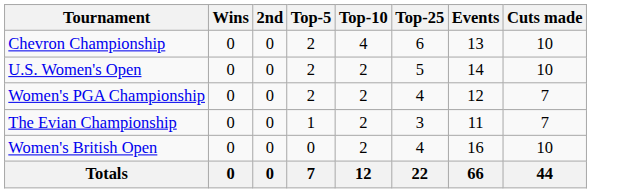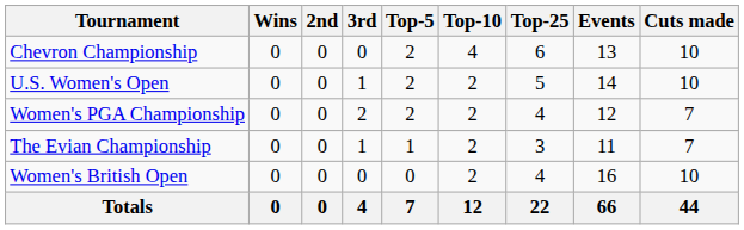 <table class=wikitable style=text-align:center>
 <tr>
 <th>Tournament</th>
 <th>Wins</th>
 <th>2nd</th>
+<th>3rd</th>
 <th>Top-5</th>
 <th>Top-10</th>
 <th>Top-25</th>
 <th>Events</th>
 <th>Cuts made</th>
 </tr>
 <tr>
 <td align=left><a href='#'>Chevron Championship</a></td>
+<td>0</td>
 <td>0</td>
 <td>0</td>
 <td>2</td>
 <td>4</td>
 <td>6</td>
 <td>13</td>
 <td>10</td>
 </tr>
 <tr>
 <td align=left><a href='#'>U.S. Women's Open</a></td>
 <td>0</td>
 <td>0</td>
+<td>1</td>
 <td>2</td>
 <td>2</td>
 <td>5</td>
 <td>14</td>
 <td>10</td>
 </tr>
 <tr>
 <td align=left><a href='#'>Women's PGA Championship</a></td>
 <td>0</td>
 <td>0</td>
 <td>2</td>
 <td>2</td>
+<td>2</td>
 <td>4</td>
 <td>12</td>
 <td>7</td>
 </tr>
 <tr>
 <td align=left><a href='#'>The Evian Championship</a></td>
 <td>0</td>
 <td>0</td>
 <td>1</td>
+<td>1</td>
 <td>2</td>
 <td>3</td>
 <td>11</td>
 <td>7</td>
 </tr>
 <tr>
 <td align=left><a href='#'>Women's British Open</a></td>
+<td>0</td>
 <td>0</td>
 <td>0</td>
 <td>0</td>
 <td>2</td>
 <td>4</td>
 <td>16</td>
 <td>10</td>
 </tr>
 <tr>
 <th>Totals</th>
 <th>0</th>
 <th>0</th>
+<th>4</th>
 <th>7</th>
 <th>12</th>
 <th>22</th>
 <th>66</th>
 <th>44</th>
 </tr>
 </table>
